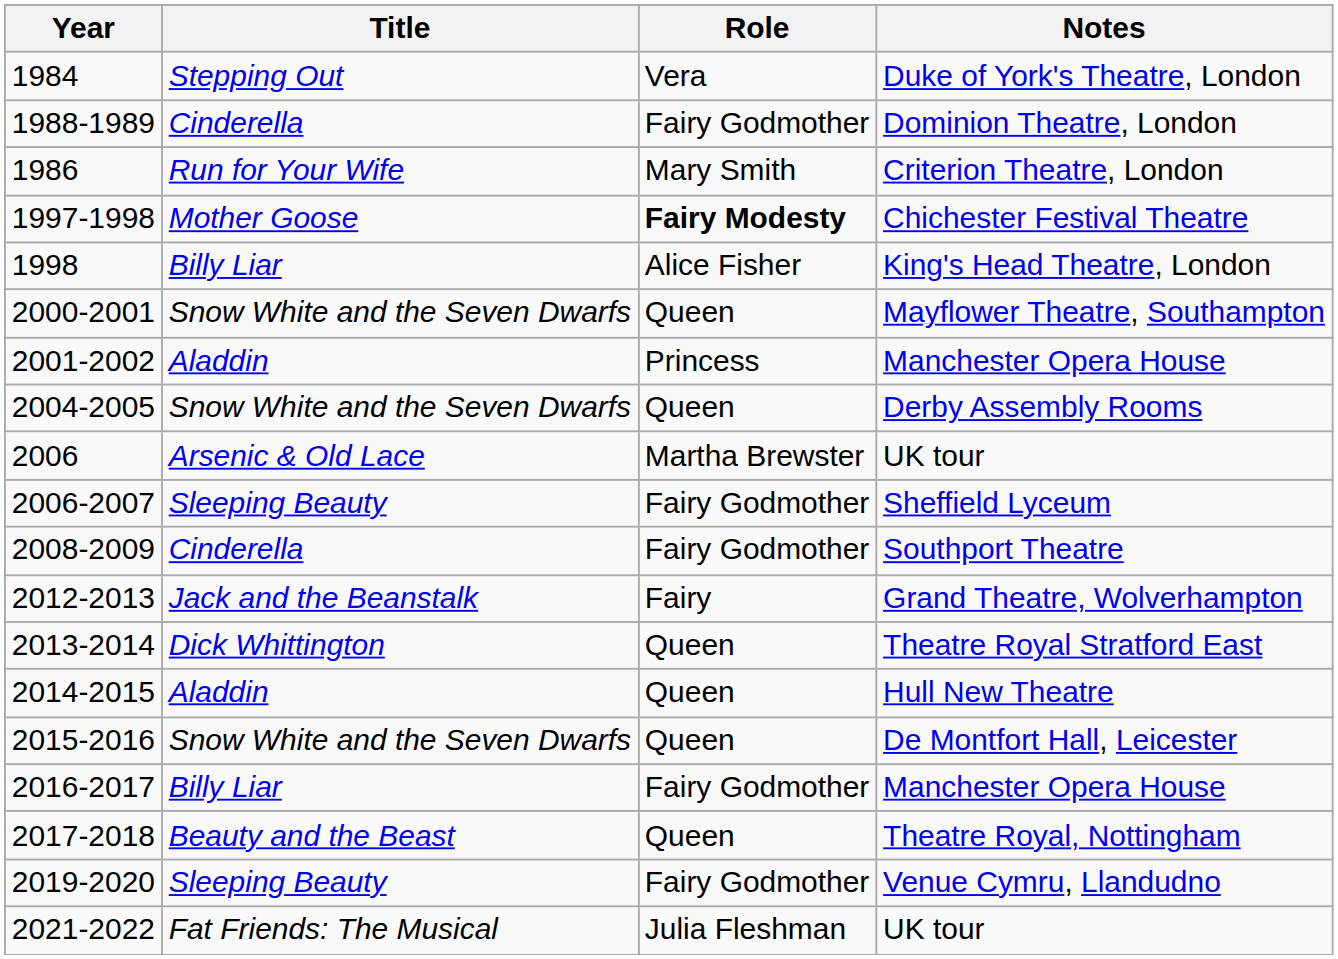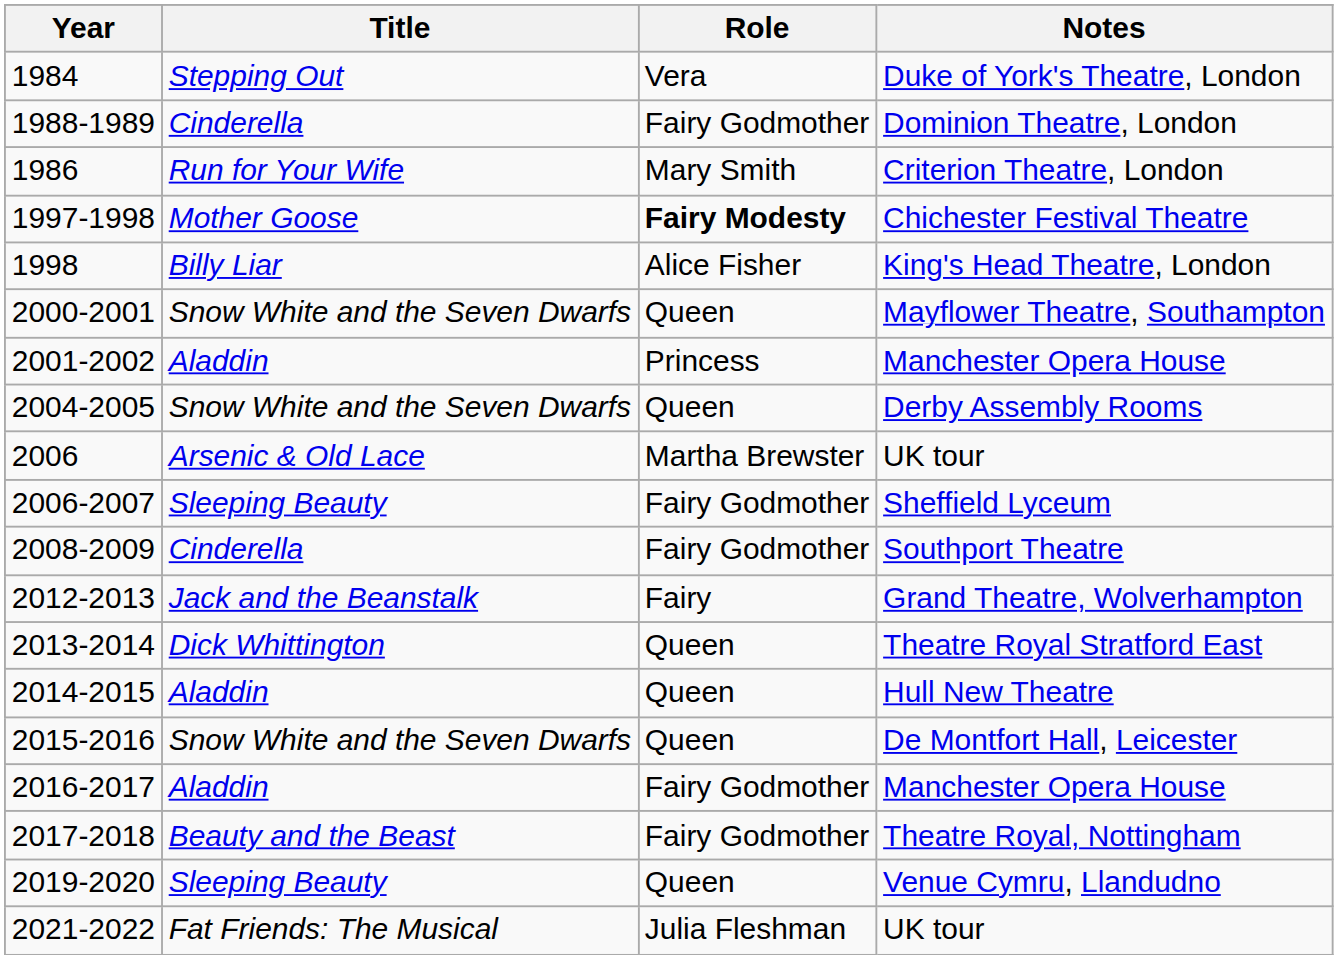 <table class="wikitable sortable">
 <tr>
 <th>Year</th>
 <th>Title</th>
 <th>Role</th>
 <th class="unsortable">Notes</th>
 </tr>
 <tr>
 <td>1984</td>
 <td><em><a href='#'>Stepping Out</a></em></td>
 <td>Vera</td>
 <td><a href='#'>Duke of York's Theatre</a>, London</td>
 </tr>
 <tr>
 <td>1988-1989</td>
 <td><em><a href='#'>Cinderella</a></em></td>
 <td>Fairy Godmother</td>
 <td><a href='#'>Dominion Theatre</a>, London</td>
 </tr>
 <tr>
 <td>1986</td>
 <td><em><a href='#'>Run for Your Wife</a></em></td>
 <td>Mary Smith</td>
 <td><a href='#'>Criterion Theatre</a>, London</td>
 </tr>
 <tr>
 <td>1997-1998</td>
 <td><em><a href='#'>Mother Goose</a></em></td>
 <td><strong>Fairy Modesty</strong></td>
 <td><a href='#'>Chichester Festival Theatre</a></td>
 </tr>
 <tr>
 <td>1998</td>
 <td><em><a href='#'>Billy Liar</a></em></td>
 <td>Alice Fisher</td>
 <td><a href='#'>King's Head Theatre</a>, London</td>
 </tr>
 <tr>
 <td>2000-2001</td>
 <td><em>Snow White and the Seven Dwarfs</em></td>
 <td>Queen</td>
 <td><a href='#'>Mayflower Theatre</a>, <a href='#'>Southampton</a></td>
 </tr>
 <tr>
 <td>2001-2002</td>
 <td><em><a href='#'>Aladdin</a></em></td>
 <td>Princess</td>
 <td><a href='#'>Manchester Opera House</a></td>
 </tr>
 <tr>
 <td>2004-2005</td>
 <td><em>Snow White and the Seven Dwarfs</em></td>
 <td>Queen</td>
 <td><a href='#'>Derby Assembly Rooms</a></td>
 </tr>
 <tr>
 <td>2006</td>
 <td><em><a href='#'>Arsenic & Old Lace</a></em></td>
 <td>Martha Brewster</td>
 <td>UK tour</td>
 </tr>
 <tr>
 <td>2006-2007</td>
 <td><em><a href='#'>Sleeping Beauty</a></em></td>
 <td>Fairy Godmother</td>
 <td><a href='#'>Sheffield Lyceum</a></td>
 </tr>
 <tr>
 <td>2008-2009</td>
 <td><em><a href='#'>Cinderella</a></em></td>
 <td>Fairy Godmother</td>
 <td><a href='#'>Southport Theatre</a></td>
 </tr>
 <tr>
 <td>2012-2013</td>
 <td><em><a href='#'>Jack and the Beanstalk</a></em></td>
 <td>Fairy</td>
 <td><a href='#'>Grand Theatre, Wolverhampton</a></td>
 </tr>
 <tr>
 <td>2013-2014</td>
 <td><em><a href='#'>Dick Whittington</a></em></td>
 <td>Queen</td>
 <td><a href='#'>Theatre Royal Stratford East</a></td>
 </tr>
 <tr>
 <td>2014-2015</td>
 <td><em><a href='#'>Aladdin</a></em></td>
 <td>Queen</td>
 <td><a href='#'>Hull New Theatre</a></td>
 </tr>
 <tr>
 <td>2015-2016</td>
 <td><em>Snow White and the Seven Dwarfs</em></td>
 <td>Queen</td>
 <td><a href='#'>De Montfort Hall</a>, <a href='#'>Leicester</a></td>
 </tr>
 <tr>
 <td>2016-2017</td>
-<td><em><a href='#'>Billy Liar</a></em></td>
+<td><em><a href='#'>Aladdin</a></em></td>
 <td>Fairy Godmother</td>
 <td><a href='#'>Manchester Opera House</a></td>
 </tr>
 <tr>
 <td>2017-2018</td>
 <td><em><a href='#'>Beauty and the Beast</a></em></td>
-<td>Queen</td>
+<td>Fairy Godmother</td>
 <td><a href='#'>Theatre Royal, Nottingham</a></td>
 </tr>
 <tr>
 <td>2019-2020</td>
 <td><em><a href='#'>Sleeping Beauty</a></em></td>
-<td>Fairy Godmother</td>
+<td>Queen</td>
 <td><a href='#'>Venue Cymru</a>, <a href='#'>Llandudno</a></td>
 </tr>
 <tr>
 <td>2021-2022</td>
 <td><em>Fat Friends: The Musical</em></td>
 <td>Julia Fleshman</td>
 <td>UK tour</td>
 </tr>
 </table>
